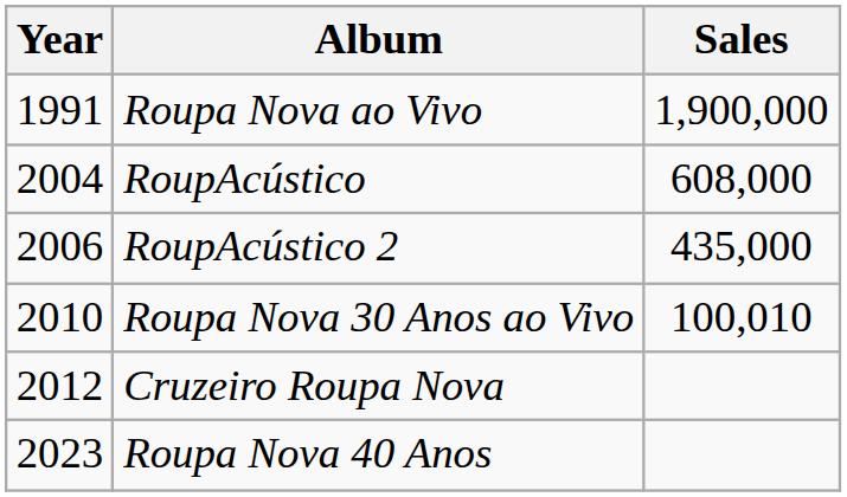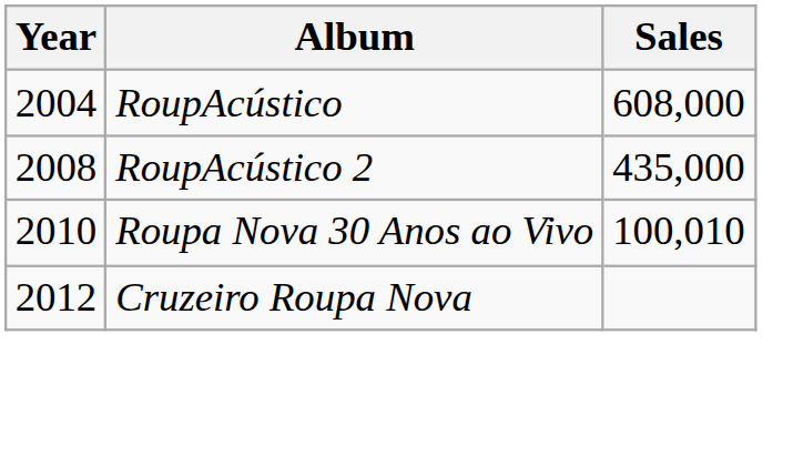 <table class="wikitable" border="1" style="text-align:center;">
 <tr>
 <th>Year</th>
 <th>Album</th>
 <th>Sales</th>
 </tr>
 <tr>
-<td>1991</td>
-<td align="left"><em>Roupa Nova ao Vivo</em></td>
-<td>1,900,000</td>
-</tr>
-<tr>
 <td>2004</td>
 <td align="left"><em>RoupAcústico</em></td>
 <td>608,000</td>
 </tr>
 <tr>
-<td>2006</td>
+<td>2008</td>
 <td align="left"><em>RoupAcústico 2</em></td>
 <td>435,000</td>
 </tr>
 <tr>
 <td>2010</td>
 <td align="left"><em>Roupa Nova 30 Anos ao Vivo</em></td>
 <td>100,010</td>
 </tr>
 <tr>
 <td>2012</td>
 <td align="left"><em>Cruzeiro Roupa Nova</em></td>
 <td></td>
 </tr>
-<tr>
-<td>2023</td>
-<td align="left"><em>Roupa Nova 40 Anos</em></td>
-<td></td>
-</tr>
 </table>
